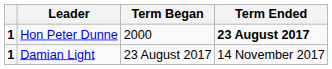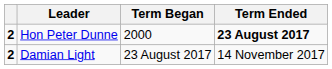 <table class="wikitable">
 <tr>
 <th></th>
 <th>Leader</th>
 <th>Term Began</th>
 <th>Term Ended</th>
 </tr>
 <tr>
-<td><strong>1</strong></td>
+<td><strong>2</strong></td>
 <td><a href='#'>Hon Peter Dunne</a></td>
 <td>2000</td>
 <td><strong>23 August 2017</strong></td>
 </tr>
 <tr>
-<td><strong>1</strong></td>
+<td><strong>2</strong></td>
 <td><a href='#'>Damian Light</a></td>
 <td>23 August 2017</td>
 <td>14 November 2017</td>
 </tr>
 </table>
